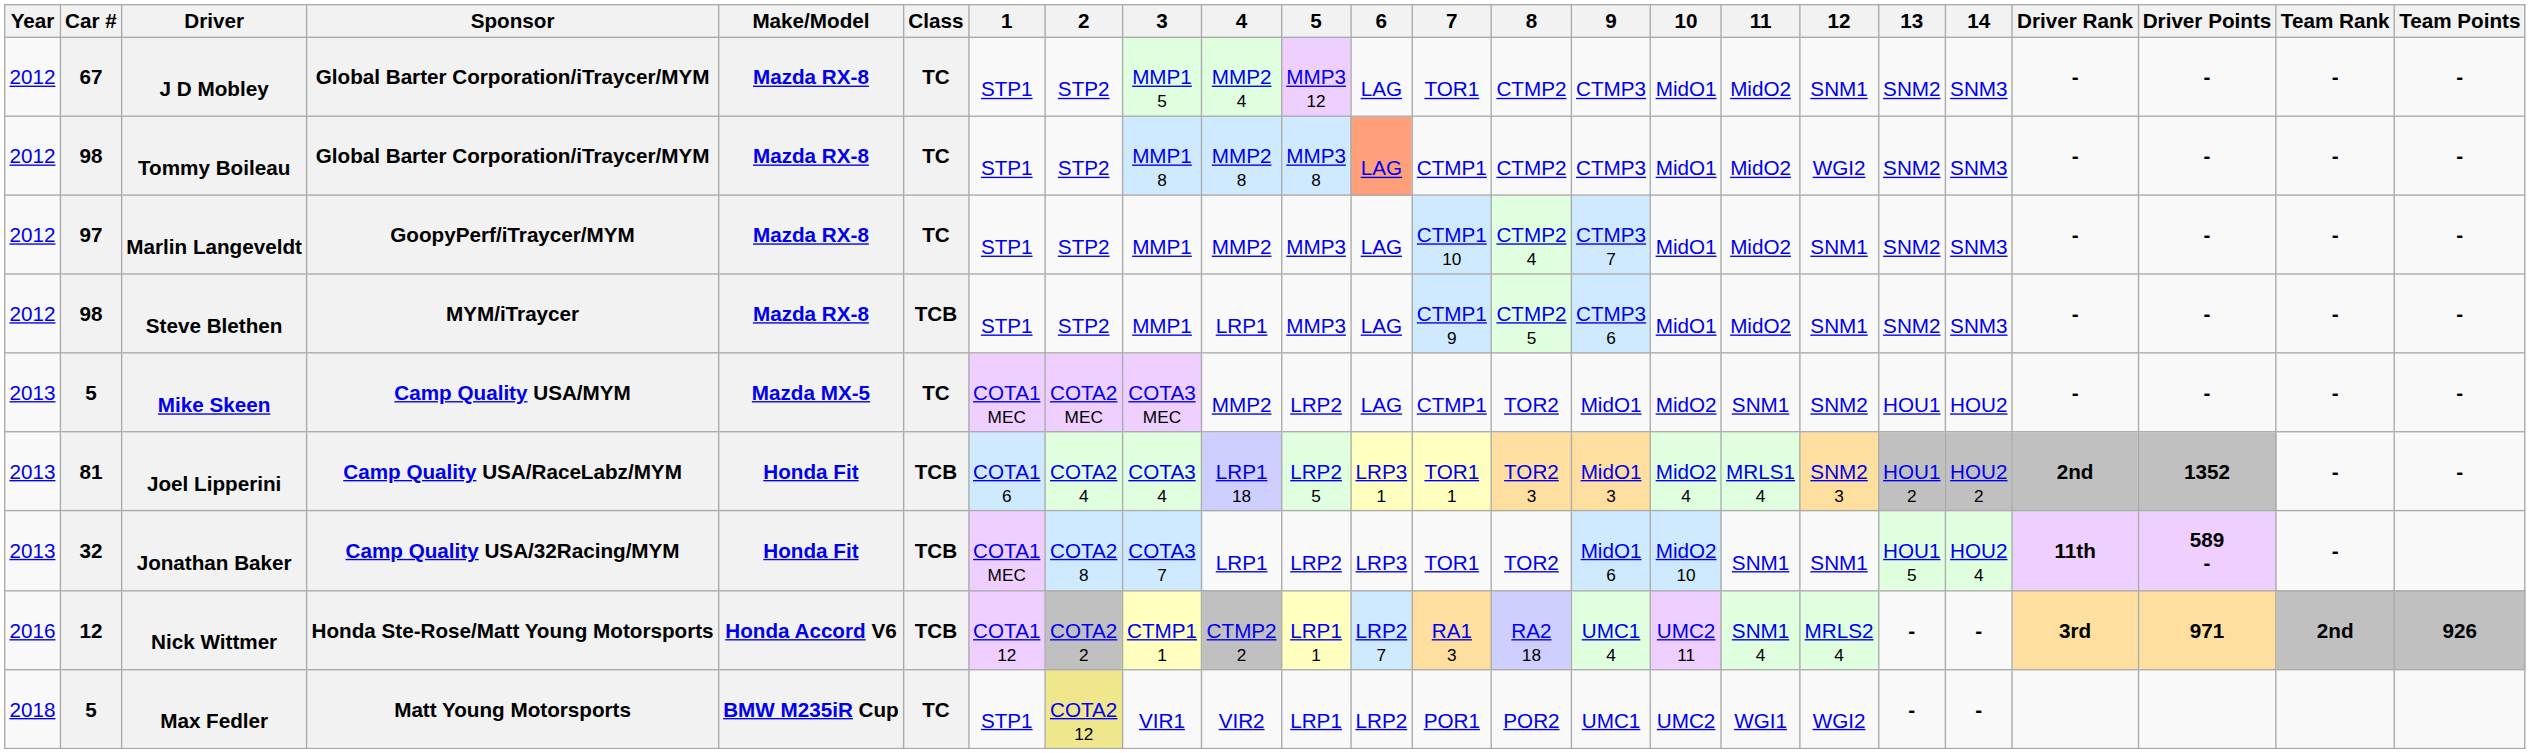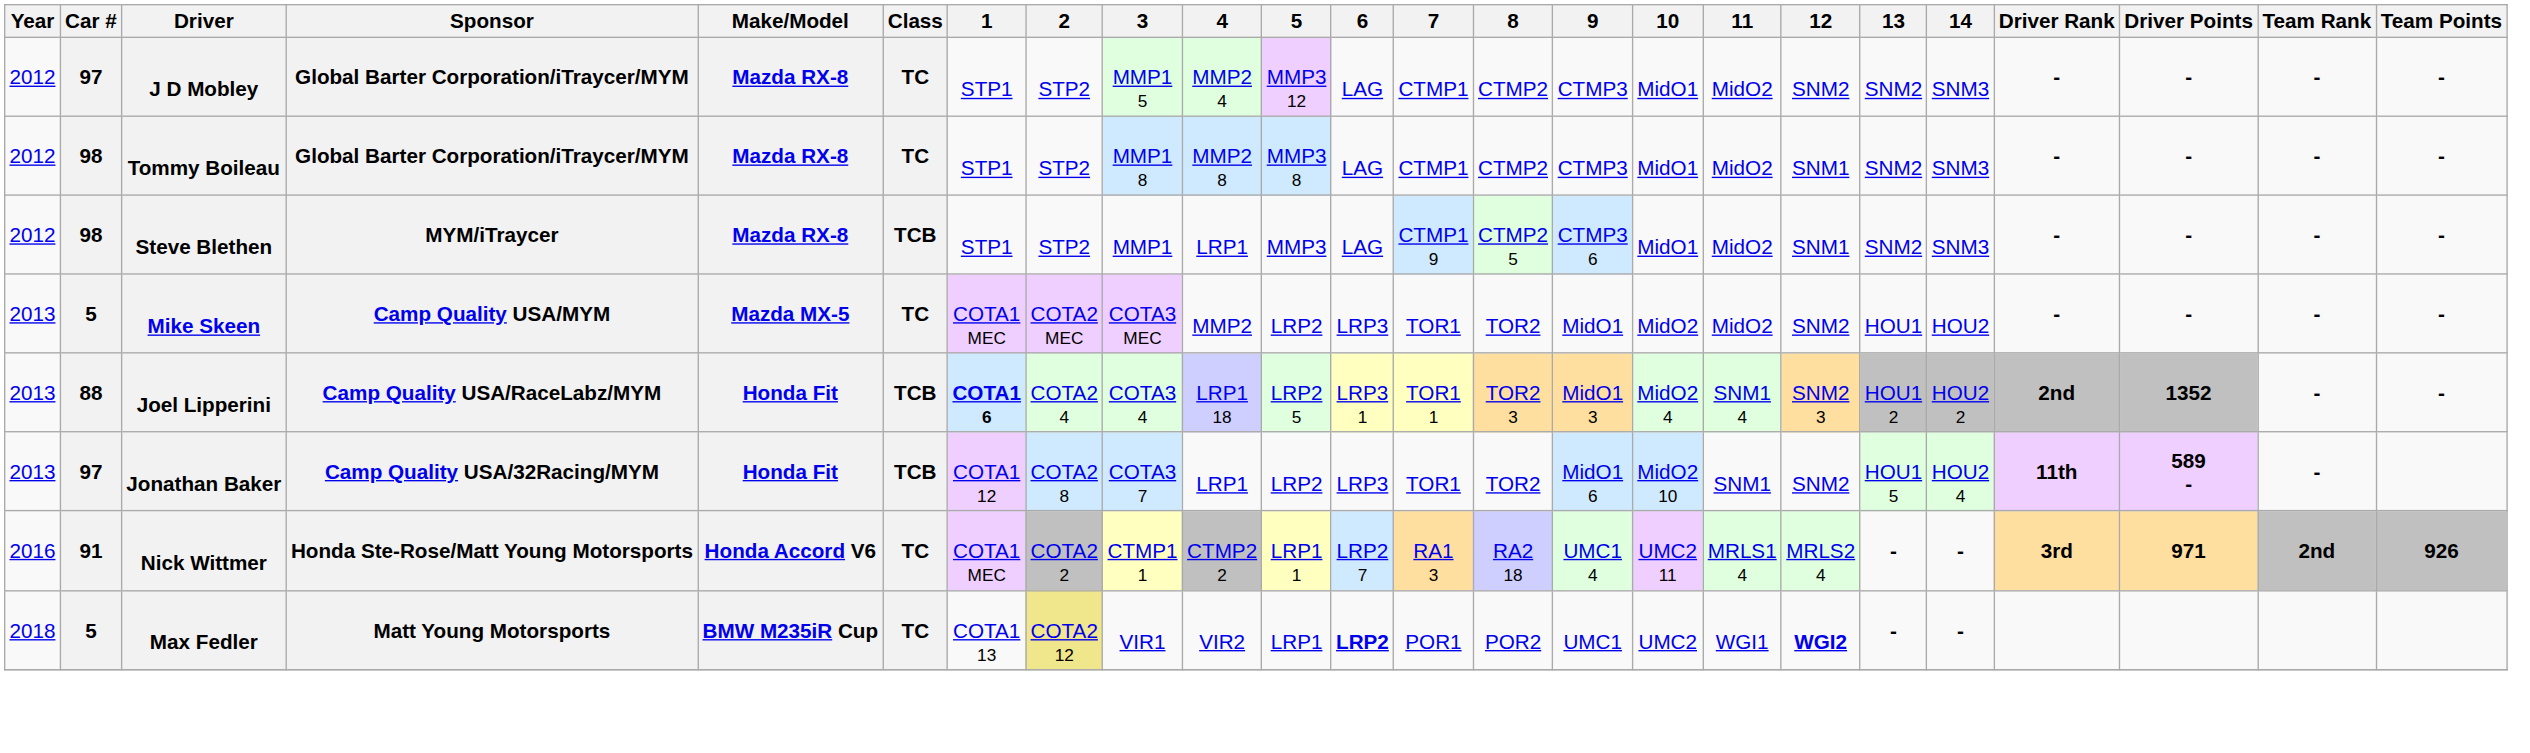 <table class="wikitable" style="text-align:center; font-size:95%">
 <tr>
 <th>Year</th>
 <th>Car #</th>
 <th>Driver</th>
 <th>Sponsor</th>
 <th>Make/Model</th>
 <th>Class</th>
 <th>1</th>
 <th>2</th>
 <th>3</th>
 <th>4</th>
 <th>5</th>
 <th>6</th>
 <th>7</th>
 <th>8</th>
 <th>9</th>
 <th>10</th>
 <th>11</th>
 <th>12</th>
 <th>13</th>
 <th>14</th>
 <th>Driver Rank</th>
 <th>Driver Points</th>
 <th>Team Rank</th>
 <th>Team Points</th>
 </tr>
 <tr>
 <td><a href='#'>2012</a></td>
-<th>67</th>
+<th>97</th>
 <th><br>J D Mobley</th>
 <th>Global Barter Corporation/iTraycer/MYM</th>
 <th><a href='#'>Mazda RX-8</a></th>
 <th>TC</th>
 <td><br><a href='#'>STP1</a></td>
 <td><br><a href='#'>STP2</a></td>
 <td style="background:#DFFFDF;"><br><a href='#'>MMP1</a><br><small>5</small></td>
 <td style="background:#DFFFDF;"><br><a href='#'>MMP2</a><br><small>4</small></td>
 <td style="background:#EFCFFF;"><br><a href='#'>MMP3</a><br><small>12</small></td>
 <td><br><a href='#'>LAG</a></td>
-<td><br><a href='#'>TOR1</a><br><small></small></td>
+<td><br><a href='#'>CTMP1</a><br><small></small></td>
 <td><br><a href='#'>CTMP2</a><br><small></small></td>
 <td><br><a href='#'>CTMP3</a><br><small></small></td>
 <td><br><a href='#'>MidO1</a></td>
 <td><br><a href='#'>MidO2</a></td>
-<td><br><a href='#'>SNM1</a></td>
+<td><br><a href='#'>SNM2</a><br><small></small></td>
 <td><br><a href='#'>SNM2</a></td>
 <td><br><a href='#'>SNM3</a></td>
 <td><strong>-</strong></td>
 <td><strong>-</strong></td>
 <td><strong>-</strong></td>
 <td><strong>-</strong></td>
 </tr>
 <tr>
 <td><a href='#'>2012</a></td>
 <th>98</th>
 <th><br> Tommy Boileau</th>
 <th>Global Barter Corporation/iTraycer/MYM</th>
 <th><a href='#'>Mazda RX-8</a></th>
 <th>TC</th>
 <td><br><a href='#'>STP1</a></td>
 <td><br><a href='#'>STP2</a></td>
 <td style="background:#CFEAFF;"><br><a href='#'>MMP1</a><br><small>8</small></td>
 <td style="background:#CFEAFF;"><br><a href='#'>MMP2</a><br><small>8</small></td>
 <td style="background:#CFEAFF;"><br><a href='#'>MMP3</a><br><small>8</small></td>
-<td style="background: lightsalmon;"><br><a href='#'>LAG</a></td>
+<td><br><a href='#'>LAG</a></td>
 <td><br><a href='#'>CTMP1</a></td>
 <td><br><a href='#'>CTMP2</a></td>
 <td><br><a href='#'>CTMP3</a></td>
-<td><br><a href='#'>MidO1</a></td>
-<td><br><a href='#'>MidO2</a></td>
-<td><br><a href='#'>WGI2</a><br><small></small></td>
-<td><br><a href='#'>SNM2</a></td>
-<td><br><a href='#'>SNM3</a></td>
-<td><strong>-</strong></td>
-<td><strong>-</strong></td>
-<td><strong>-</strong></td>
-<td><strong>-</strong></td>
-</tr>
-<tr>
-<td><a href='#'>2012</a></td>
-<th>97</th>
-<th><br> Marlin Langeveldt</th>
-<th>GoopyPerf/iTraycer/MYM</th>
-<th><a href='#'>Mazda RX-8</a></th>
-<th>TC</th>
-<td><br><a href='#'>STP1</a></td>
-<td><br><a href='#'>STP2</a></td>
-<td><br><a href='#'>MMP1</a></td>
-<td><br><a href='#'>MMP2</a></td>
-<td><br><a href='#'>MMP3</a></td>
-<td><br><a href='#'>LAG</a></td>
-<td style="background:#CFEAFF;"><br><a href='#'>CTMP1</a><br><small>10</small></td>
-<td style="background:#DFFFDF;"><br><a href='#'>CTMP2</a><br><small>4</small></td>
-<td style="background:#CFEAFF;"><br><a href='#'>CTMP3</a><br><small>7</small></td>
 <td><br><a href='#'>MidO1</a></td>
 <td><br><a href='#'>MidO2</a></td>
 <td><br><a href='#'>SNM1</a></td>
 <td><br><a href='#'>SNM2</a></td>
 <td><br><a href='#'>SNM3</a></td>
 <td><strong>-</strong></td>
 <td><strong>-</strong></td>
 <td><strong>-</strong></td>
 <td><strong>-</strong></td>
 </tr>
 <tr>
 <td><a href='#'>2012</a></td>
 <th>98</th>
 <th><br> Steve Blethen</th>
 <th>MYM/iTraycer</th>
 <th><a href='#'>Mazda RX-8</a></th>
 <th>TCB</th>
 <td><br><a href='#'>STP1</a></td>
 <td><br><a href='#'>STP2</a></td>
 <td><br><a href='#'>MMP1</a></td>
 <td><br><a href='#'>LRP1</a><br><small></small></td>
 <td><br><a href='#'>MMP3</a></td>
 <td><br><a href='#'>LAG</a></td>
 <td style="background:#CFEAFF;"><br><a href='#'>CTMP1</a><br><small>9</small></td>
 <td style="background:#DFFFDF;"><br><a href='#'>CTMP2</a><br><small>5</small></td>
 <td style="background:#CFEAFF;"><br><a href='#'>CTMP3</a><br><small>6</small></td>
 <td><br><a href='#'>MidO1</a></td>
 <td><br><a href='#'>MidO2</a></td>
 <td><br><a href='#'>SNM1</a></td>
 <td><br><a href='#'>SNM2</a></td>
 <td><br><a href='#'>SNM3</a></td>
 <td><strong>-</strong></td>
 <td><strong>-</strong></td>
 <td><strong>-</strong></td>
 <td><strong>-</strong></td>
 </tr>
 <tr>
 <td><a href='#'>2013</a></td>
 <th>5</th>
 <th><br><a href='#'>Mike Skeen</a></th>
 <th><a href='#'>Camp Quality</a> USA/MYM</th>
 <th><a href='#'>Mazda MX-5</a></th>
 <th>TC</th>
 <td style="background:#EFCFFF;"><br><a href='#'>COTA1</a><br><small>MEC</small></td>
 <td style="background:#EFCFFF;"><br><a href='#'>COTA2</a><br><small>MEC</small></td>
 <td style="background:#EFCFFF;"><br><a href='#'>COTA3</a><br><small>MEC</small></td>
 <td><br><a href='#'>MMP2</a></td>
 <td><br><a href='#'>LRP2</a><br><small></small></td>
-<td><br><a href='#'>LAG</a></td>
-<td><br><a href='#'>CTMP1</a><br><small></small></td>
+<td><br><a href='#'>LRP3</a><br><small></small></td>
+<td><br><a href='#'>TOR1</a><br><small></small></td>
 <td><br><a href='#'>TOR2</a><br><small></small></td>
 <td><br><a href='#'>MidO1</a><br><small></small></td>
 <td><br><a href='#'>MidO2</a></td>
-<td><br><a href='#'>SNM1</a><br><small></small></td>
+<td><br><a href='#'>MidO2</a></td>
 <td><br><a href='#'>SNM2</a><br><small></small></td>
 <td><br><a href='#'>HOU1</a><br><small></small></td>
 <td><br><a href='#'>HOU2</a><br><small></small></td>
 <td><strong>-</strong></td>
 <td><strong>-</strong></td>
 <td><strong>-</strong></td>
 <td><strong>-</strong></td>
 </tr>
 <tr>
 <td><a href='#'>2013</a></td>
-<th>81</th>
+<th>88</th>
 <th><br> Joel Lipperini</th>
 <th><a href='#'>Camp Quality</a> USA/RaceLabz/MYM</th>
 <th><a href='#'>Honda Fit</a></th>
 <th>TCB</th>
-<td style="background:#CFEAFF;"><br><a href='#'>COTA1</a><br><small>6</small></td>
+<td style="background:#CFEAFF;"><strong><br><a href='#'>COTA1</a><br><small>6</small></strong></td>
 <td style="background:#DFFFDF;"><br><a href='#'>COTA2</a><br><small>4</small></td>
 <td style="background:#DFFFDF;"><br><a href='#'>COTA3</a><br><small>4</small></td>
 <td style="background:#CFCFFF;"><br><a href='#'>LRP1</a><br><small>18</small></td>
 <td style="background:#DFFFDF;"><br><a href='#'>LRP2</a><br><small>5</small></td>
 <td style="background:#FFFFBF;"><br><a href='#'>LRP3</a><br><small>1</small></td>
 <td style="background:#FFFFBF;"><br><a href='#'>TOR1</a><br><small>1</small></td>
 <td style="background:#FFDF9F;"><br><a href='#'>TOR2</a><br><small>3</small></td>
 <td style="background:#FFDF9F;"><br><a href='#'>MidO1</a><br><small>3</small></td>
 <td style="background:#DFFFDF;"><br><a href='#'>MidO2</a><br><small>4</small></td>
-<td style="background:#DFFFDF;"><br><a href='#'>MRLS1</a><br><small>4</small></td>
+<td style="background:#DFFFDF;"><br><a href='#'>SNM1</a><br><small>4</small></td>
 <td style="background:#FFDF9F;"><br><a href='#'>SNM2</a><br><small>3</small></td>
 <td style="background:#C0C0C0;"><br><a href='#'>HOU1</a><br><small>2</small></td>
 <td style="background:#C0C0C0;"><br><a href='#'>HOU2</a><br><small>2</small></td>
 <td style="background:#C0C0C0;"><strong>2nd</strong></td>
 <td style="background:#C0C0C0;"><strong>1352</strong></td>
 <td><strong>-</strong></td>
 <td><strong>-</strong></td>
 </tr>
 <tr>
 <td><a href='#'>2013</a></td>
-<th>32</th>
+<th>97</th>
 <th><br> Jonathan Baker</th>
 <th><a href='#'>Camp Quality</a> USA/32Racing/MYM</th>
 <th><a href='#'>Honda Fit</a></th>
 <th>TCB</th>
-<td style="background:#EFCFFF;"><br><a href='#'>COTA1</a><br><small>MEC</small></td>
+<td style="background:#EFCFFF;"><br><a href='#'>COTA1</a><br><small>12</small></td>
 <td style="background:#CFEAFF;"><br><a href='#'>COTA2</a><br><small>8</small></td>
 <td style="background:#CFEAFF;"><br><a href='#'>COTA3</a><br><small>7</small></td>
 <td><br><a href='#'>LRP1</a><br><small></small></td>
 <td><br><a href='#'>LRP2</a><br><small></small></td>
 <td><br><a href='#'>LRP3</a><br><small></small></td>
 <td><br><a href='#'>TOR1</a><br><small></small></td>
 <td><br><a href='#'>TOR2</a><br><small></small></td>
 <td style="background:#CFEAFF;"><br><a href='#'>MidO1</a><br><small>6</small></td>
 <td style="background:#CFEAFF;"><br><a href='#'>MidO2</a><br><small>10</small></td>
 <td><br><a href='#'>SNM1</a><br><small></small></td>
-<td><br><a href='#'>SNM1</a></td>
+<td><br><a href='#'>SNM2</a><br><small></small></td>
 <td style="background:#DFFFDF;"><br><a href='#'>HOU1</a><br><small>5</small></td>
 <td style="background:#DFFFDF;"><br><a href='#'>HOU2</a><br><small>4</small></td>
 <td style="background:#EFCFFF;"><strong>11th</strong></td>
 <td style="background:#EFCFFF;"><strong>589</strong><br><strong>-</strong></td>
 <td><strong>-</strong></td>
 </tr>
 <tr>
 <td><a href='#'>2016</a></td>
-<th>12</th>
+<th>91</th>
 <th><br>Nick Wittmer</th>
 <th>Honda Ste-Rose/Matt Young Motorsports</th>
 <th><a href='#'>Honda Accord</a> V6</th>
-<th>TCB</th>
-<td style="background:#EFCFFF;"><br><a href='#'>COTA1</a><br><small>12</small></td>
+<th>TC</th>
+<td style="background:#EFCFFF;"><br><a href='#'>COTA1</a><br><small>MEC</small></td>
 <td style="background:#C0C0C0;"><br><a href='#'>COTA2</a><br><small>2</small></td>
 <td style="background:#FFFFBF;"><br><a href='#'>CTMP1</a><br><small>1</small></td>
 <td style="background:#C0C0C0;"><br><a href='#'>CTMP2</a><br><small>2</small></td>
 <td style="background:#FFFFBF;"><br><a href='#'>LRP1</a><br><small>1</small></td>
 <td style="background:#CFEAFF;"><br><a href='#'>LRP2</a><br><small>7</small></td>
 <td style="background:#FFDF9F;"><br><a href='#'>RA1</a><br><small>3</small></td>
 <td style="background:#CFCFFF;"><br><a href='#'>RA2</a><br><small>18</small></td>
 <td style="background:#DFFFDF;"><br><a href='#'>UMC1</a><br><small>4</small></td>
 <td style="background:#EFCFFF;"><br><a href='#'>UMC2</a><br><small>11</small></td>
-<td style="background:#DFFFDF;"><br><a href='#'>SNM1</a><br><small>4</small></td>
+<td style="background:#DFFFDF;"><br><a href='#'>MRLS1</a><br><small>4</small></td>
 <td style="background:#DFFFDF;"><br><a href='#'>MRLS2</a><br><small>4</small></td>
 <td><strong>-</strong></td>
 <td><strong>-</strong></td>
 <td style="background:#FFDF9F;"><strong>3rd</strong></td>
 <td style="background:#FFDF9F;"><strong>971</strong></td>
 <td style="background:#C0C0C0;"><strong>2nd</strong></td>
 <td style="background:#C0C0C0;"><strong>926</strong></td>
 </tr>
 <tr>
 <td><a href='#'>2018</a></td>
 <th>5</th>
 <th><br>Max Fedler</th>
 <th>Matt Young Motorsports</th>
 <th><a href='#'>BMW M235iR</a> Cup</th>
 <th>TC</th>
-<td><br><a href='#'>STP1</a></td>
+<td><br><a href='#'>COTA1</a><br><small>13</small></td>
 <td style="background: khaki;"><br><a href='#'>COTA2</a><br><small>12</small></td>
 <td><br><a href='#'>VIR1</a><br><small></small></td>
 <td><br><a href='#'>VIR2</a><br><small></small></td>
 <td><br><a href='#'>LRP1</a><br><small></small></td>
-<td><br><a href='#'>LRP2</a><br><small></small></td>
+<td><strong><br><a href='#'>LRP2</a><br><small></small></strong></td>
 <td><br><a href='#'>POR1</a><br><small></small></td>
 <td><br><a href='#'>POR2</a><br><small></small></td>
 <td><br><a href='#'>UMC1</a><br><small></small></td>
 <td><br><a href='#'>UMC2</a><br><small></small></td>
 <td><br><a href='#'>WGI1</a><br><small></small></td>
-<td><br><a href='#'>WGI2</a><br><small></small></td>
+<td><strong><br><a href='#'>WGI2</a><br><small></small></strong></td>
 <td><strong>-</strong></td>
 <td><strong>-</strong></td>
 <td><strong></strong></td>
 <td><strong></strong></td>
 <td><strong></strong></td>
 <td><strong></strong></td>
 </tr>
 <tr>
 </tr>
 </table>
